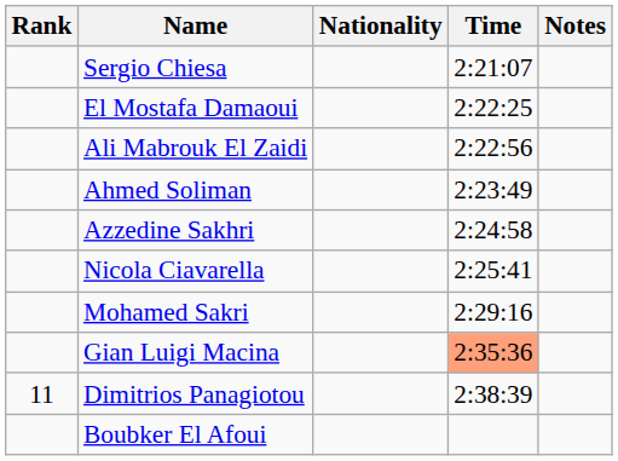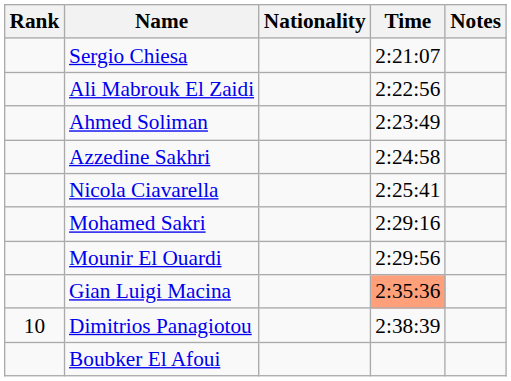 <table class="wikitable sortable" style="text-align:center">
 <tr>
 <th>Rank</th>
 <th>Name</th>
 <th>Nationality</th>
 <th>Time</th>
 <th>Notes</th>
 </tr>
 <tr>
 <td></td>
 <td align=left><a href='#'>Sergio Chiesa</a></td>
 <td align=left></td>
 <td>2:21:07</td>
-<td></td>
-</tr>
-<tr>
-<td></td>
-<td align=left><a href='#'>El Mostafa Damaoui</a></td>
-<td align=left></td>
-<td>2:22:25</td>
 <td></td>
 </tr>
 <tr>
 <td></td>
 <td align=left><a href='#'>Ali Mabrouk El Zaidi</a></td>
 <td align=left></td>
 <td>2:22:56</td>
 <td></td>
 </tr>
 <tr>
 <td></td>
 <td align=left><a href='#'>Ahmed Soliman</a></td>
 <td align=left></td>
 <td>2:23:49</td>
 <td></td>
 </tr>
 <tr>
 <td></td>
 <td align=left><a href='#'>Azzedine Sakhri</a></td>
 <td align=left></td>
 <td>2:24:58</td>
 <td></td>
 </tr>
 <tr>
 <td></td>
 <td align=left><a href='#'>Nicola Ciavarella</a></td>
 <td align=left></td>
 <td>2:25:41</td>
 <td></td>
 </tr>
 <tr>
 <td></td>
 <td align=left><a href='#'>Mohamed Sakri</a></td>
 <td align=left></td>
 <td>2:29:16</td>
 <td></td>
 </tr>
 <tr>
 <td></td>
+<td align=left><a href='#'>Mounir El Ouardi</a></td>
+<td align=left></td>
+<td>2:29:56</td>
+<td></td>
+</tr>
+<tr>
+<td></td>
 <td align=left><a href='#'>Gian Luigi Macina</a></td>
 <td align=left></td>
 <td style="background: lightsalmon;">2:35:36</td>
 <td></td>
 </tr>
 <tr>
-<td>11</td>
+<td>10</td>
 <td align=left><a href='#'>Dimitrios Panagiotou</a></td>
 <td align=left></td>
 <td>2:38:39</td>
 <td></td>
 </tr>
 <tr>
 <td></td>
 <td align=left><a href='#'>Boubker El Afoui</a></td>
 <td align=left></td>
 <td></td>
 <td></td>
 </tr>
 </table>
